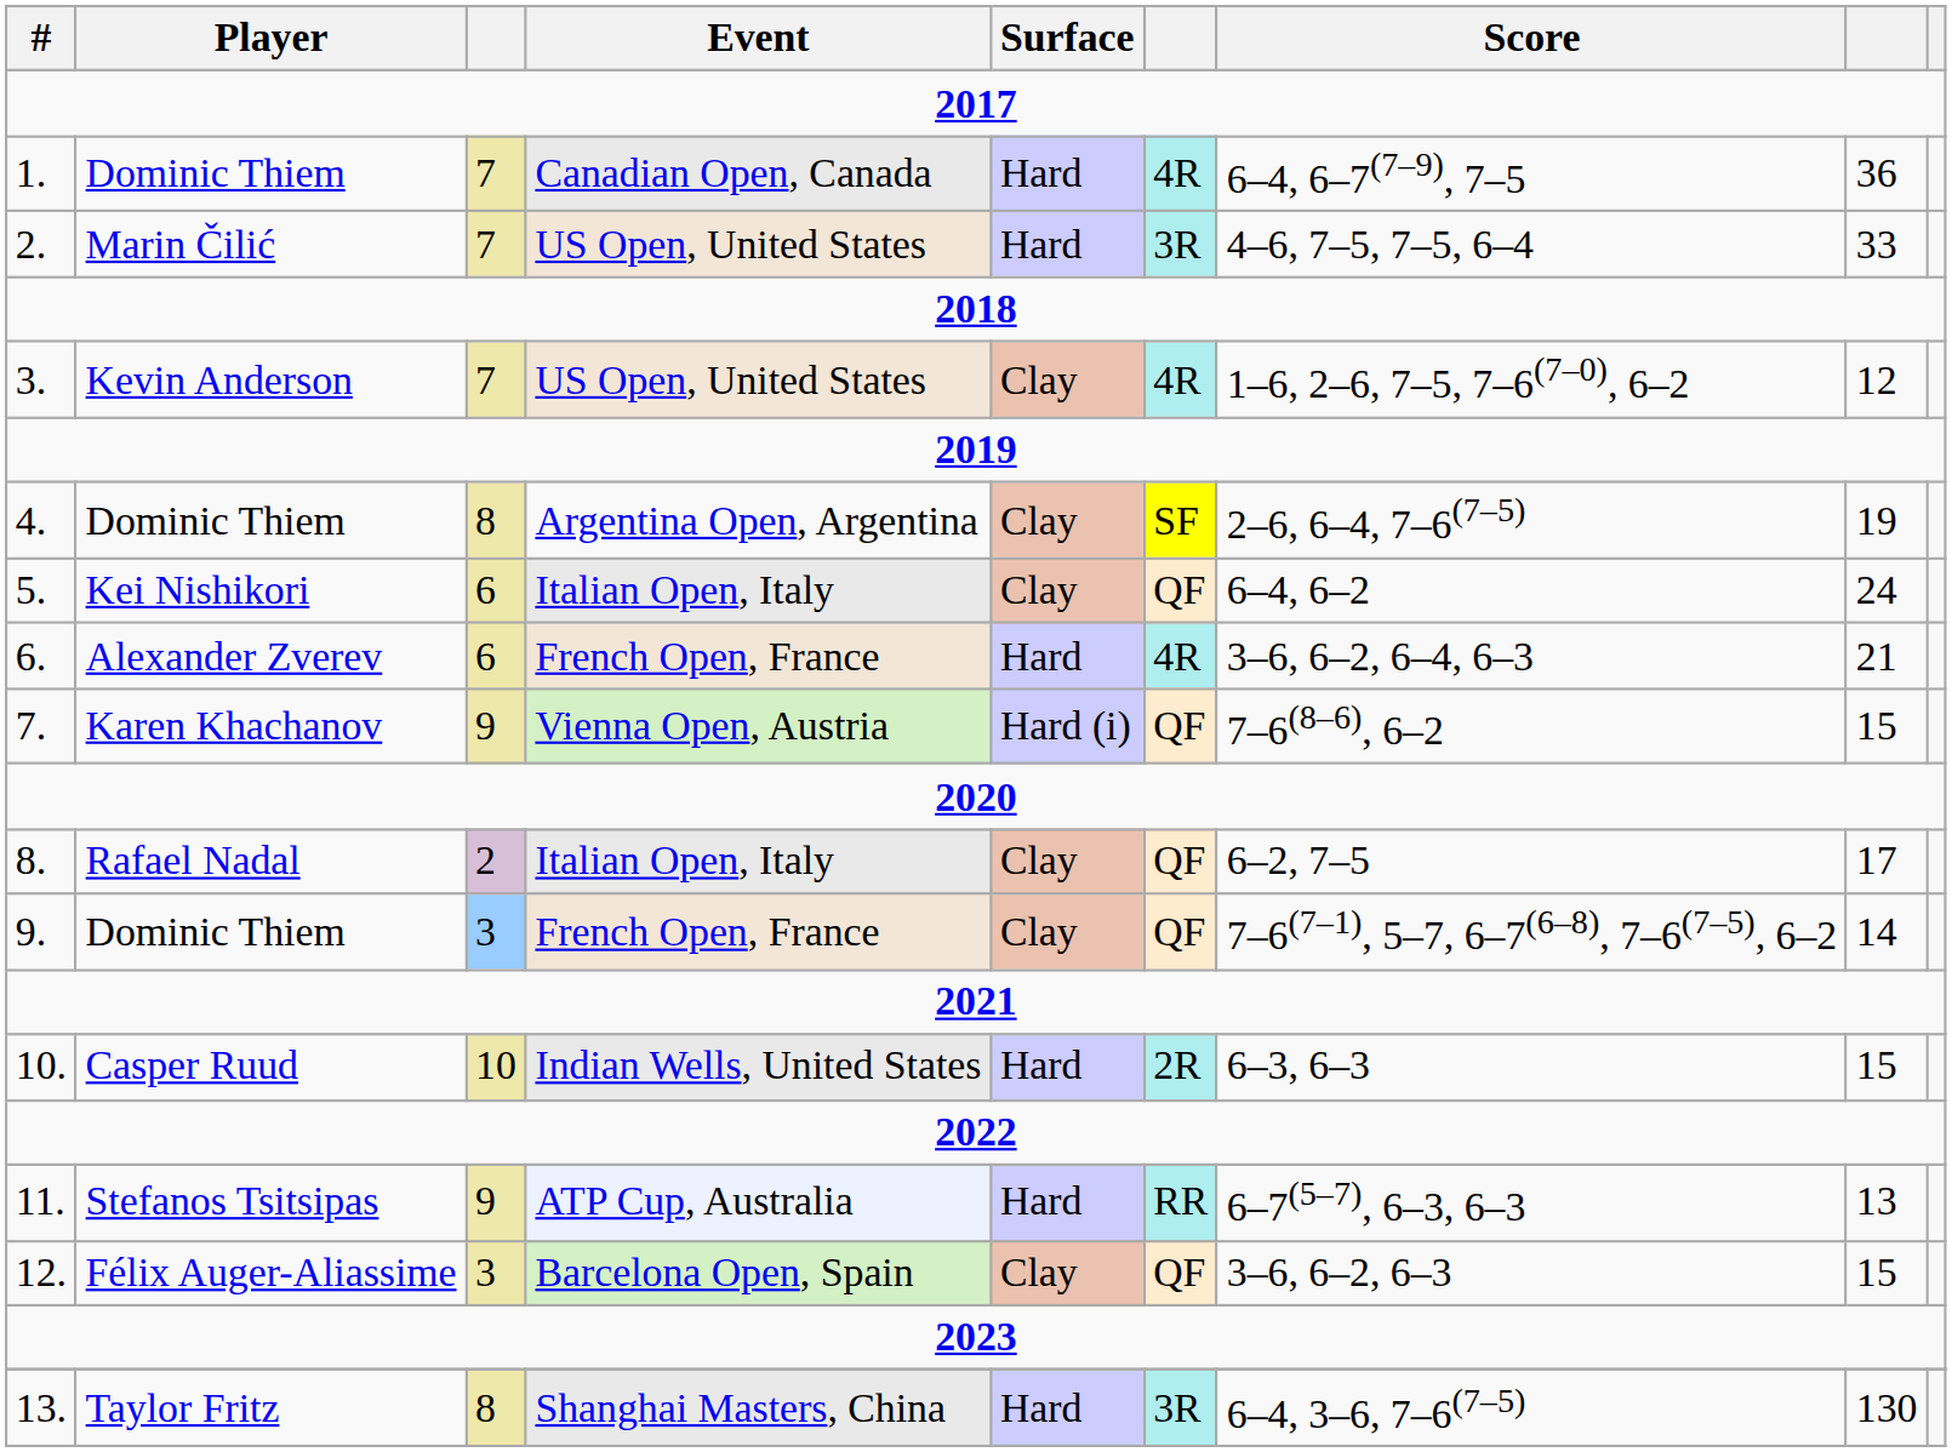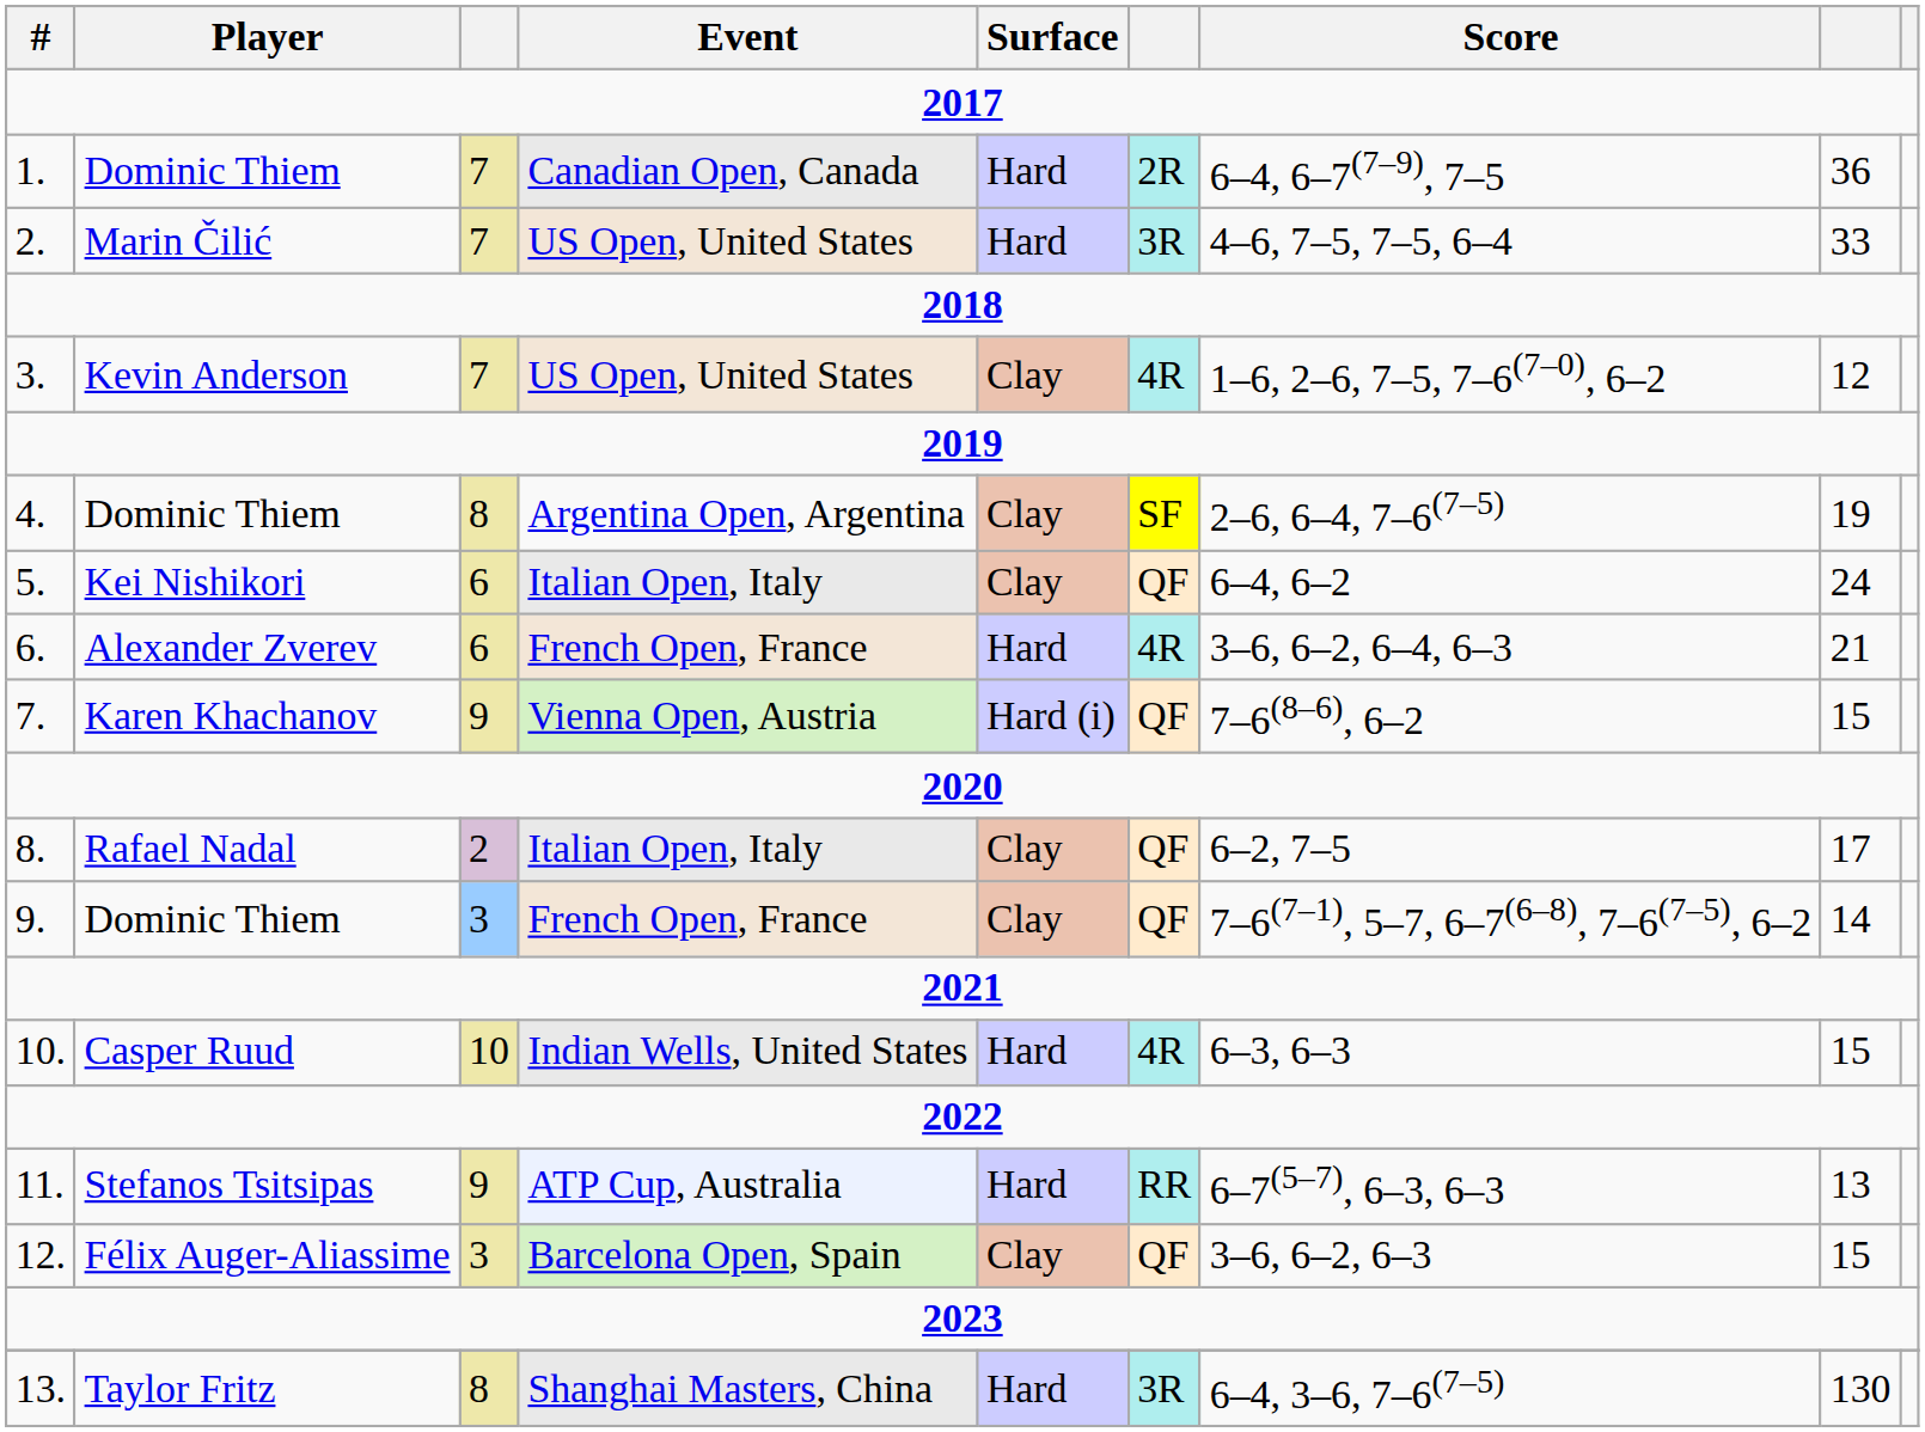 <table class="wikitable sortable">
 <tr>
 <th class="unsortable">#</th>
 <th>Player</th>
 <th></th>
 <th>Event</th>
 <th>Surface</th>
 <th class="unsortable"></th>
 <th class="unsortable">Score</th>
 <th class="unsortable"></th>
 <th class="unsortable"></th>
 </tr>
 <tr>
 <td colspan="9" style="text-align:center"><strong><a href='#'>2017</a></strong></td>
 </tr>
 <tr>
 <td>1.</td>
 <td> <a href='#'>Dominic Thiem</a></td>
 <td style="background:#eee8aa;">7</td>
 <td style="background:#e9e9e9;"><a href='#'>Canadian Open</a>, Canada</td>
 <td style="background:#ccf;">Hard</td>
-<td style="background:#afeeee;">4R</td>
+<td style="background:#afeeee;">2R</td>
 <td>6–4, 6–7<sup>(7–9)</sup>, 7–5</td>
 <td>36</td>
 <td></td>
 </tr>
 <tr>
 <td>2.</td>
 <td> <a href='#'>Marin Čilić</a></td>
 <td style="background:#eee8aa;">7</td>
 <td style="background:#f3e6d7;"><a href='#'>US Open</a>, United States</td>
 <td style="background:#ccf;">Hard</td>
 <td style="background:#afeeee;">3R</td>
 <td>4–6, 7–5, 7–5, 6–4</td>
 <td>33</td>
 <td></td>
 </tr>
 <tr>
 <td colspan="9" style="text-align:center"><strong><a href='#'>2018</a></strong></td>
 </tr>
 <tr>
 <td>3.</td>
 <td> <a href='#'>Kevin Anderson</a></td>
 <td style="background:#eee8aa;">7</td>
 <td style="background:#f3e6d7;"><a href='#'>US Open</a>, United States</td>
 <td style="background:#ebc2af;">Clay</td>
 <td style="background:#afeeee;">4R</td>
 <td>1–6, 2–6, 7–5, 7–6<sup>(7–0)</sup>, 6–2</td>
 <td>12</td>
 <td></td>
 </tr>
 <tr>
 <td colspan="9" style="text-align:center"><strong><a href='#'>2019</a></strong></td>
 </tr>
 <tr>
 <td>4.</td>
 <td> Dominic Thiem</td>
 <td style="background:#eee8aa;">8</td>
 <td><a href='#'>Argentina Open</a>, Argentina</td>
 <td style="background:#ebc2af;">Clay</td>
 <td style="background:yellow;">SF</td>
 <td>2–6, 6–4, 7–6<sup>(7–5)</sup></td>
 <td>19</td>
 <td></td>
 </tr>
 <tr>
 <td>5.</td>
 <td> <a href='#'>Kei Nishikori</a></td>
 <td style="background:#eee8aa;">6</td>
 <td bgcolor=e9e9e9><a href='#'>Italian Open</a>, Italy</td>
 <td style="background:#ebc2af;">Clay</td>
 <td bgcolor=FFEBCD>QF</td>
 <td>6–4, 6–2</td>
 <td>24</td>
 <td></td>
 </tr>
 <tr>
 <td>6.</td>
 <td> <a href='#'>Alexander Zverev</a></td>
 <td style="background:#eee8aa;">6</td>
 <td style="background:#f3e6d7;"><a href='#'>French Open</a>, France</td>
 <td style="background:#ccf;">Hard</td>
 <td style="background:#afeeee;">4R</td>
 <td>3–6, 6–2, 6–4, 6–3</td>
 <td>21</td>
 <td></td>
 </tr>
 <tr>
 <td>7.</td>
 <td> <a href='#'>Karen Khachanov</a></td>
 <td style="background:#eee8aa;">9</td>
 <td style="background:#d4f1c5;"><a href='#'>Vienna Open</a>, Austria</td>
 <td style="background:#ccf;">Hard (i)</td>
 <td bgcolor=FFEBCD>QF</td>
 <td>7–6<sup>(8–6)</sup>, 6–2</td>
 <td>15</td>
 <td></td>
 </tr>
 <tr>
 <td colspan="9" style="text-align:center"><strong><a href='#'>2020</a></strong></td>
 </tr>
 <tr>
 <td>8.</td>
 <td> <a href='#'>Rafael Nadal</a></td>
 <td style="background:thistle;">2</td>
 <td style="background:#e9e9e9;"><a href='#'>Italian Open</a>, Italy</td>
 <td style="background:#ebc2af;">Clay</td>
 <td bgcolor=FFEBCD>QF</td>
 <td>6–2, 7–5</td>
 <td>17</td>
 <td></td>
 </tr>
 <tr>
 <td>9.</td>
 <td> Dominic Thiem</td>
 <td style="background:#99ccff;">3</td>
 <td style="background:#f3e6d7;"><a href='#'>French Open</a>, France</td>
 <td style="background:#ebc2af;">Clay</td>
 <td style="background:#ffebcd;">QF</td>
 <td>7–6<sup>(7–1)</sup>, 5–7, 6–7<sup>(6–8)</sup>, 7–6<sup>(7–5)</sup>, 6–2</td>
 <td>14</td>
 <td></td>
 </tr>
 <tr>
 <td colspan="9" style="text-align:center"><strong><a href='#'>2021</a></strong></td>
 </tr>
 <tr>
 <td>10.</td>
 <td> <a href='#'>Casper Ruud</a></td>
 <td style="background:#eee8aa;">10</td>
 <td style="background:#e9e9e9;"><a href='#'>Indian Wells</a>, United States</td>
 <td style="background:#ccf;">Hard</td>
-<td style="background:#afeeee;">2R</td>
+<td style="background:#afeeee;">4R</td>
 <td>6–3, 6–3</td>
 <td>15</td>
 <td></td>
 </tr>
 <tr>
 <td colspan="9" style="text-align:center"><strong><a href='#'>2022</a></strong></td>
 </tr>
 <tr>
 <td>11.</td>
 <td> <a href='#'>Stefanos Tsitsipas</a></td>
 <td style="background:#eee8aa;">9</td>
 <td style="background:#ecf2ff;"><a href='#'>ATP Cup</a>, Australia</td>
 <td style="background:#ccf;">Hard</td>
 <td style="background:#afeeee;">RR</td>
 <td>6–7<sup>(5–7)</sup>, 6–3, 6–3</td>
 <td>13</td>
 <td></td>
 </tr>
 <tr>
 <td>12.</td>
 <td> <a href='#'>Félix Auger-Aliassime</a></td>
 <td style="background:#eee8aa;">3</td>
 <td style="background:#d4f1c5;"><a href='#'>Barcelona Open</a>, Spain</td>
 <td style="background:#ebc2af;">Clay</td>
 <td style="background:#ffebcd;">QF</td>
 <td>3–6, 6–2, 6–3</td>
 <td>15</td>
 <td></td>
 </tr>
 <tr>
 <td colspan="9" style="text-align:center"><strong><a href='#'>2023</a></strong></td>
 </tr>
 <tr>
 </tr>
 <tr>
 <td>13.</td>
 <td> <a href='#'>Taylor Fritz</a></td>
 <td style="background:#eee8aa;">8</td>
 <td style="background:#e9e9e9;"><a href='#'>Shanghai Masters</a>, China</td>
 <td style="background:#ccf;">Hard</td>
 <td style="background:#afeeee;">3R</td>
 <td>6–4, 3–6, 7–6<sup>(7–5)</sup></td>
 <td>130</td>
 <td></td>
 </tr>
 </table>
